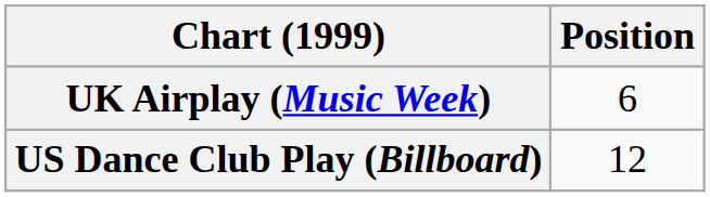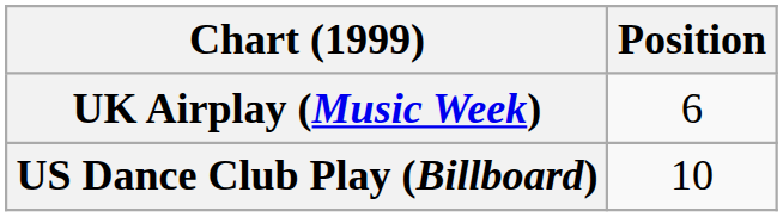 <table class="wikitable plainrowheaders" style="text-align:center">
 <tr>
 <th>Chart (1999)</th>
 <th>Position</th>
 </tr>
 <tr>
 <th scope="row">UK Airplay (<em><a href='#'>Music Week</a></em>)</th>
 <td>6</td>
 </tr>
 <tr>
 <th scope="row">US Dance Club Play (<em>Billboard</em>)</th>
-<td>12</td>
+<td>10</td>
 </tr>
 </table>
